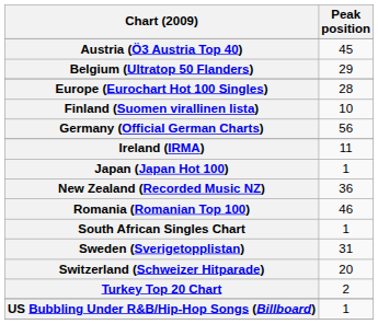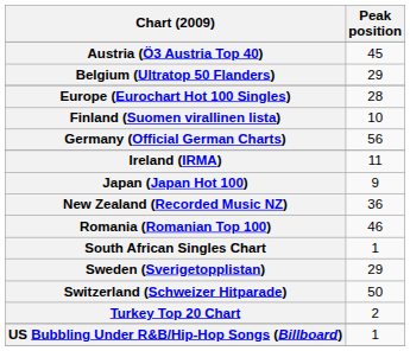 <table class="wikitable sortable plainrowheaders" style="text-align:center">
 <tr>
 <th scope="col">Chart (2009)</th>
 <th scope="col">Peak<br>position</th>
 </tr>
 <tr>
 </tr>
 <tr>
 <th scope="row">Austria (<a href='#'>Ö3 Austria Top 40</a>)</th>
 <td>45</td>
 </tr>
 <tr>
 <th scope="row">Belgium (<a href='#'>Ultratop 50 Flanders</a>)</th>
 <td>29</td>
 </tr>
 <tr>
 </tr>
 <tr>
 <th scope="row">Europe (<a href='#'>Eurochart Hot 100 Singles</a>)</th>
 <td>28</td>
 </tr>
 <tr>
 <th scope="row">Finland (<a href='#'>Suomen virallinen lista</a>)</th>
 <td>10</td>
 </tr>
 <tr>
 <th scope="row">Germany (<a href='#'>Official German Charts</a>)</th>
 <td>56</td>
 </tr>
 <tr>
 </tr>
 <tr>
 <th scope="row">Ireland (<a href='#'>IRMA</a>)</th>
 <td>11</td>
 </tr>
 <tr>
 <th scope="row">Japan (<a href='#'>Japan Hot 100</a>)</th>
-<td>1</td>
+<td>9</td>
 </tr>
 <tr>
 <th scope="row">New Zealand (<a href='#'>Recorded Music NZ</a>)</th>
 <td>36</td>
 </tr>
 <tr>
 <th scope="row">Romania (<a href='#'>Romanian Top 100</a>)</th>
 <td>46</td>
 </tr>
 <tr>
 <th scope="row">South African Singles Chart</th>
 <td>1</td>
 </tr>
 <tr>
 <th scope="row">Sweden (<a href='#'>Sverigetopplistan</a>)</th>
-<td>31</td>
+<td>29</td>
 </tr>
 <tr>
 <th scope="row">Switzerland (<a href='#'>Schweizer Hitparade</a>)</th>
-<td>20</td>
+<td>50</td>
 </tr>
 <tr>
 <th scope="row"><a href='#'>Turkey Top 20 Chart</a></th>
 <td>2</td>
 </tr>
 <tr>
 </tr>
 <tr>
 </tr>
 <tr>
 </tr>
 <tr>
 </tr>
 <tr>
 <th scope="row">US <a href='#'>Bubbling Under R&B/Hip-Hop Songs</a> (<em><a href='#'>Billboard</a></em>)</th>
 <td>1</td>
 </tr>
 <tr>
 </tr>
 <tr>
 </tr>
 <tr>
 </tr>
 <tr>
 </tr>
 <tr>
 </tr>
 </table>
